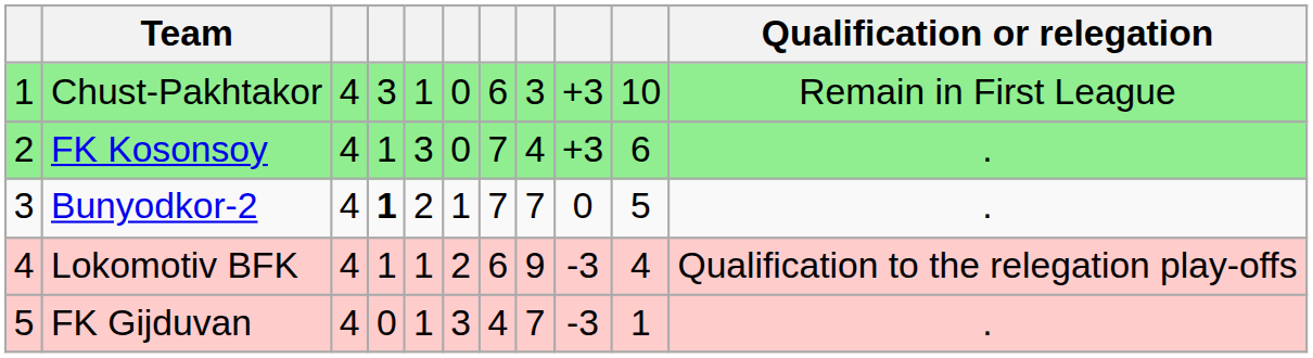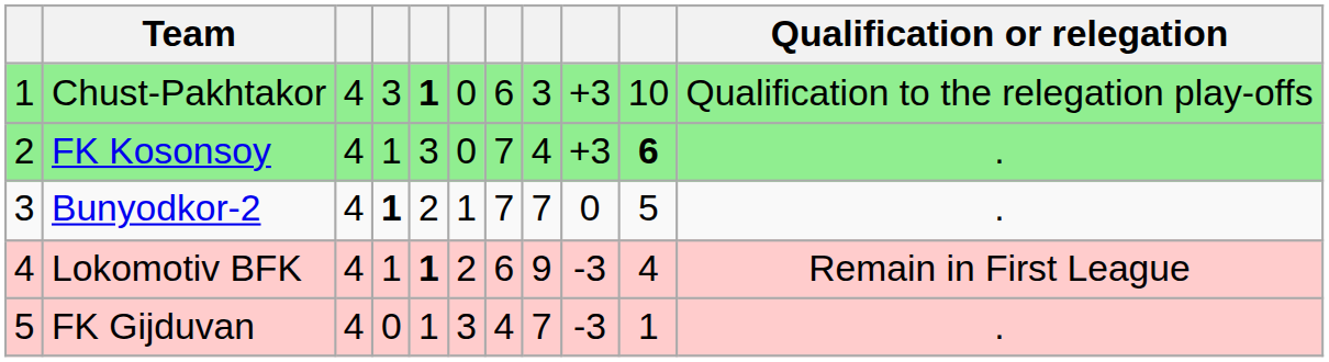 <table class="wikitable sortable" style="text-align:center; font-size:100%;">
 <tr>
 <th></th>
 <th>Team</th>
 <th></th>
 <th></th>
 <th></th>
 <th></th>
 <th></th>
 <th></th>
 <th></th>
 <th></th>
 <th>Qualification or relegation</th>
 </tr>
 <tr align="center" bgcolor="#90EE90">
 <td>1</td>
 <td align="left">Chust-Pakhtakor</td>
 <td>4</td>
 <td>3</td>
-<td>1</td>
+<td><strong>1</strong></td>
 <td>0</td>
 <td>6</td>
 <td>3</td>
 <td>+3</td>
 <td>10</td>
-<td>Remain in First League</td>
+<td>Qualification to the relegation play-offs</td>
 </tr>
 <tr align="center" bgcolor="#90EE90">
 <td>2</td>
 <td align="left"><a href='#'>FK Kosonsoy</a></td>
 <td>4</td>
 <td>1</td>
 <td>3</td>
 <td>0</td>
 <td>7</td>
 <td>4</td>
 <td>+3</td>
-<td>6</td>
+<td><strong>6</strong></td>
 <td>.</td>
 </tr>
 <tr align="center" bgcolor="">
 <td>3</td>
 <td align="left"><a href='#'>Bunyodkor-2</a></td>
 <td>4</td>
 <td><strong>1</strong></td>
 <td>2</td>
 <td>1</td>
 <td>7</td>
 <td>7</td>
 <td>0</td>
 <td>5</td>
 <td>.</td>
 </tr>
 <tr align="center" bgcolor="#FFCCCC">
 <td>4</td>
 <td align="left">Lokomotiv BFK</td>
 <td>4</td>
 <td>1</td>
-<td>1</td>
+<td><strong>1</strong></td>
 <td>2</td>
 <td>6</td>
 <td>9</td>
 <td>-3</td>
 <td>4</td>
-<td>Qualification to the relegation play-offs</td>
+<td>Remain in First League</td>
 </tr>
 <tr align="center" bgcolor="#FFCCCC">
 <td>5</td>
 <td align="left">FK Gijduvan</td>
 <td>4</td>
 <td>0</td>
 <td>1</td>
 <td>3</td>
 <td>4</td>
 <td>7</td>
 <td>-3</td>
 <td>1</td>
 <td>.</td>
 </tr>
 </table>
